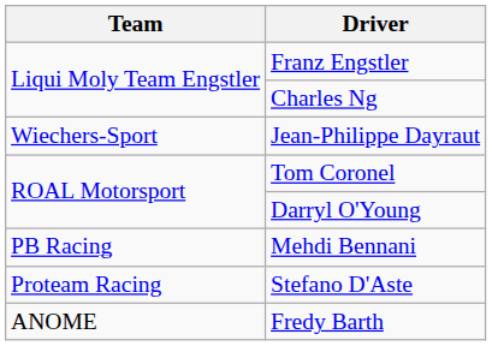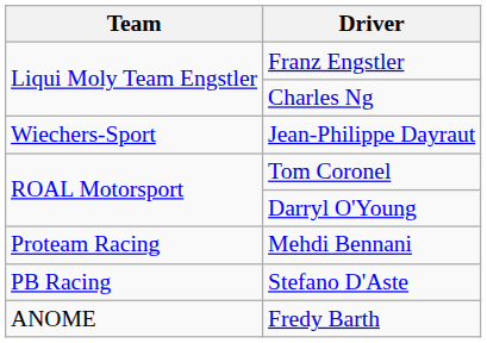 <table class="wikitable">
 <tr>
 <th>Team</th>
 <th>Driver</th>
 </tr>
 <tr>
 <td rowspan=2><a href='#'>Liqui Moly Team Engstler</a></td>
 <td> <a href='#'>Franz Engstler</a></td>
 </tr>
 <tr>
 <td> <a href='#'>Charles Ng</a></td>
 </tr>
 <tr>
 <td><a href='#'>Wiechers-Sport</a></td>
 <td> <a href='#'>Jean-Philippe Dayraut</a></td>
 </tr>
 <tr>
 <td rowspan=2><a href='#'>ROAL Motorsport</a></td>
 <td> <a href='#'>Tom Coronel</a></td>
 </tr>
 <tr>
 <td> <a href='#'>Darryl O'Young</a></td>
 </tr>
 <tr>
-<td><a href='#'>PB Racing</a></td>
+<td><a href='#'>Proteam Racing</a></td>
 <td> <a href='#'>Mehdi Bennani</a></td>
 </tr>
 <tr>
-<td><a href='#'>Proteam Racing</a></td>
+<td><a href='#'>PB Racing</a></td>
 <td> <a href='#'>Stefano D'Aste</a></td>
 </tr>
 <tr>
 <td>ANOME</td>
 <td> <a href='#'>Fredy Barth</a></td>
 </tr>
 </table>
